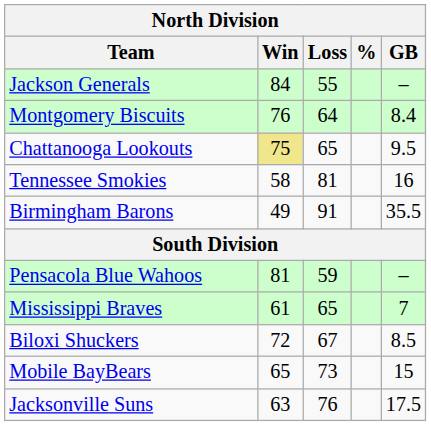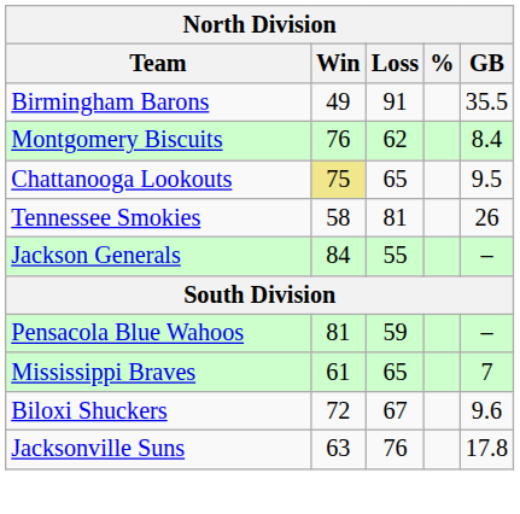 <table class="wikitable">
 <tr>
 <th colspan="5">North Division</th>
 </tr>
 <tr>
 <th width="60%">Team</th>
 <th>Win</th>
 <th>Loss</th>
 <th>%</th>
 <th>GB</th>
 </tr>
-<tr align=center bgcolor=ccffcc>
-<td align=left><a href='#'>Jackson Generals</a></td>
-<td>84</td>
-<td>55</td>
+<tr align=center>
+<td align=left><a href='#'>Birmingham Barons</a></td>
+<td>49</td>
+<td>91</td>
 <td></td>
-<td>–</td>
+<td>35.5</td>
 </tr>
 <tr align=center bgcolor=ccffcc>
 <td align=left><a href='#'>Montgomery Biscuits</a></td>
 <td>76</td>
-<td>64</td>
+<td>62</td>
 <td></td>
 <td>8.4</td>
 </tr>
 <tr align=center>
 <td align=left><a href='#'>Chattanooga Lookouts</a></td>
 <td style="background: khaki;">75</td>
 <td>65</td>
 <td></td>
 <td>9.5</td>
 </tr>
 <tr align=center>
 <td align=left><a href='#'>Tennessee Smokies</a></td>
 <td>58</td>
 <td>81</td>
 <td></td>
-<td>16</td>
+<td>26</td>
 </tr>
-<tr align=center>
-<td align=left><a href='#'>Birmingham Barons</a></td>
-<td>49</td>
-<td>91</td>
+<tr align=center bgcolor=ccffcc>
+<td align=left><a href='#'>Jackson Generals</a></td>
+<td>84</td>
+<td>55</td>
 <td></td>
-<td>35.5</td>
+<td>–</td>
 </tr>
 <tr>
 <th colspan="5">South Division</th>
 </tr>
 <tr align=center bgcolor=ccffcc>
 <td align=left><a href='#'>Pensacola Blue Wahoos</a></td>
 <td>81</td>
 <td>59</td>
 <td></td>
 <td>–</td>
 </tr>
 <tr align=center bgcolor=ccffcc>
 <td align=left><a href='#'>Mississippi Braves</a></td>
 <td>61</td>
 <td>65</td>
 <td></td>
 <td>7</td>
 </tr>
 <tr align=center>
 <td align=left><a href='#'>Biloxi Shuckers</a></td>
 <td>72</td>
 <td>67</td>
 <td></td>
-<td>8.5</td>
-</tr>
-<tr align=center>
-<td align=left><a href='#'>Mobile BayBears</a></td>
-<td>65</td>
-<td>73</td>
-<td></td>
-<td>15</td>
+<td>9.6</td>
 </tr>
 <tr align=center>
 <td align=left><a href='#'>Jacksonville Suns</a></td>
 <td>63</td>
 <td>76</td>
 <td></td>
-<td>17.5</td>
+<td>17.8</td>
 </tr>
 </table>
